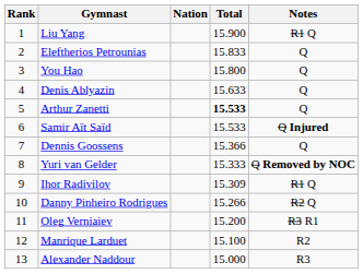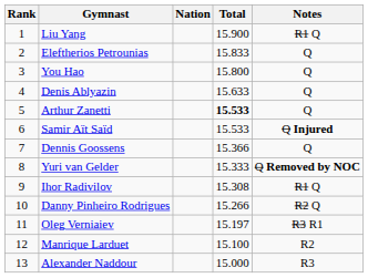 <table class="wikitable sortable" style="text-align:center">
 <tr>
 <th>Rank</th>
 <th>Gymnast</th>
 <th>Nation</th>
 <th>Total</th>
 <th>Notes</th>
 </tr>
 <tr>
 <td>1</td>
 <td align=left><a href='#'>Liu Yang</a></td>
 <td align=left></td>
 <td>15.900</td>
 <td><s>R1</s> Q</td>
 </tr>
 <tr>
 <td>2</td>
 <td align=left><a href='#'>Eleftherios Petrounias</a></td>
 <td align=left></td>
 <td>15.833</td>
 <td>Q</td>
 </tr>
 <tr>
 <td>3</td>
 <td align=left><a href='#'>You Hao</a></td>
 <td align=left></td>
 <td>15.800</td>
 <td>Q</td>
 </tr>
 <tr>
 <td>4</td>
 <td align=left><a href='#'>Denis Ablyazin</a></td>
 <td align=left></td>
 <td>15.633</td>
 <td>Q</td>
 </tr>
 <tr>
 <td>5</td>
 <td align=left><a href='#'>Arthur Zanetti</a></td>
 <td align=left></td>
 <td><strong>15.533</strong></td>
 <td>Q</td>
 </tr>
 <tr>
 <td>6</td>
 <td align=left><a href='#'>Samir Aït Saïd</a></td>
 <td align=left></td>
 <td>15.533</td>
 <td><s>Q</s> <strong>Injured</strong></td>
 </tr>
 <tr>
 <td>7</td>
 <td align=left><a href='#'>Dennis Goossens</a></td>
 <td align=left></td>
 <td>15.366</td>
 <td>Q</td>
 </tr>
 <tr>
 <td>8</td>
 <td align=left><a href='#'>Yuri van Gelder</a></td>
 <td align=left></td>
 <td>15.333</td>
 <td><s>Q</s> <strong>Removed by NOC</strong></td>
 </tr>
 <tr>
 <td>9</td>
 <td align=left><a href='#'>Ihor Radivilov</a></td>
 <td align=left></td>
-<td>15.309</td>
+<td>15.308</td>
 <td><s>R1</s> Q</td>
 </tr>
 <tr>
 <td>10</td>
 <td align=left><a href='#'>Danny Pinheiro Rodrigues</a></td>
 <td align=left></td>
 <td>15.266</td>
 <td><s>R2</s> Q</td>
 </tr>
 <tr>
 <td>11</td>
 <td align=left><a href='#'>Oleg Verniaiev</a></td>
 <td align=left></td>
-<td>15.200</td>
+<td>15.197</td>
 <td><s>R3</s> R1</td>
 </tr>
 <tr>
 <td>12</td>
 <td align=left><a href='#'>Manrique Larduet</a></td>
 <td align=left></td>
 <td>15.100</td>
 <td>R2</td>
 </tr>
 <tr>
 <td>13</td>
 <td align=left><a href='#'>Alexander Naddour</a></td>
 <td align=left></td>
 <td>15.000</td>
 <td>R3</td>
 </tr>
 </table>
